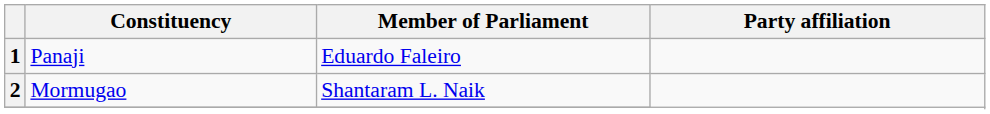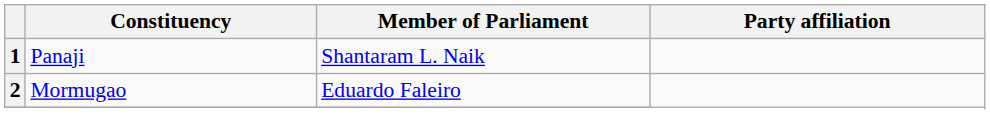 <table class="wikitable sortable">
 <tr style="text-align:center;">
 <th></th>
 <th style="width:13em">Constituency</th>
 <th style="width:15em">Member of Parliament</th>
 <th colspan="2" style="width:15em">Party affiliation</th>
 </tr>
 <tr>
 <th>1</th>
 <td><a href='#'>Panaji</a></td>
-<td><a href='#'>Eduardo Faleiro</a></td>
+<td><a href='#'>Shantaram L. Naik</a></td>
 <td></td>
 </tr>
 <tr>
 <th>2</th>
 <td><a href='#'>Mormugao</a></td>
-<td><a href='#'>Shantaram L. Naik</a></td>
+<td><a href='#'>Eduardo Faleiro</a></td>
 </tr>
 <tr>
 </tr>
 </table>
